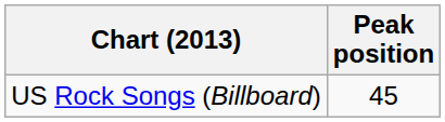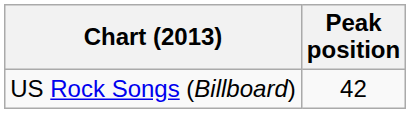 <table class="wikitable">
 <tr>
 <th>Chart (2013)</th>
 <th>Peak<br>position</th>
 </tr>
 <tr>
 <td>US <a href='#'>Rock Songs</a> (<em>Billboard</em>)</td>
-<td style="text-align:center;">45</td>
+<td style="text-align:center;">42</td>
 </tr>
 </table>
